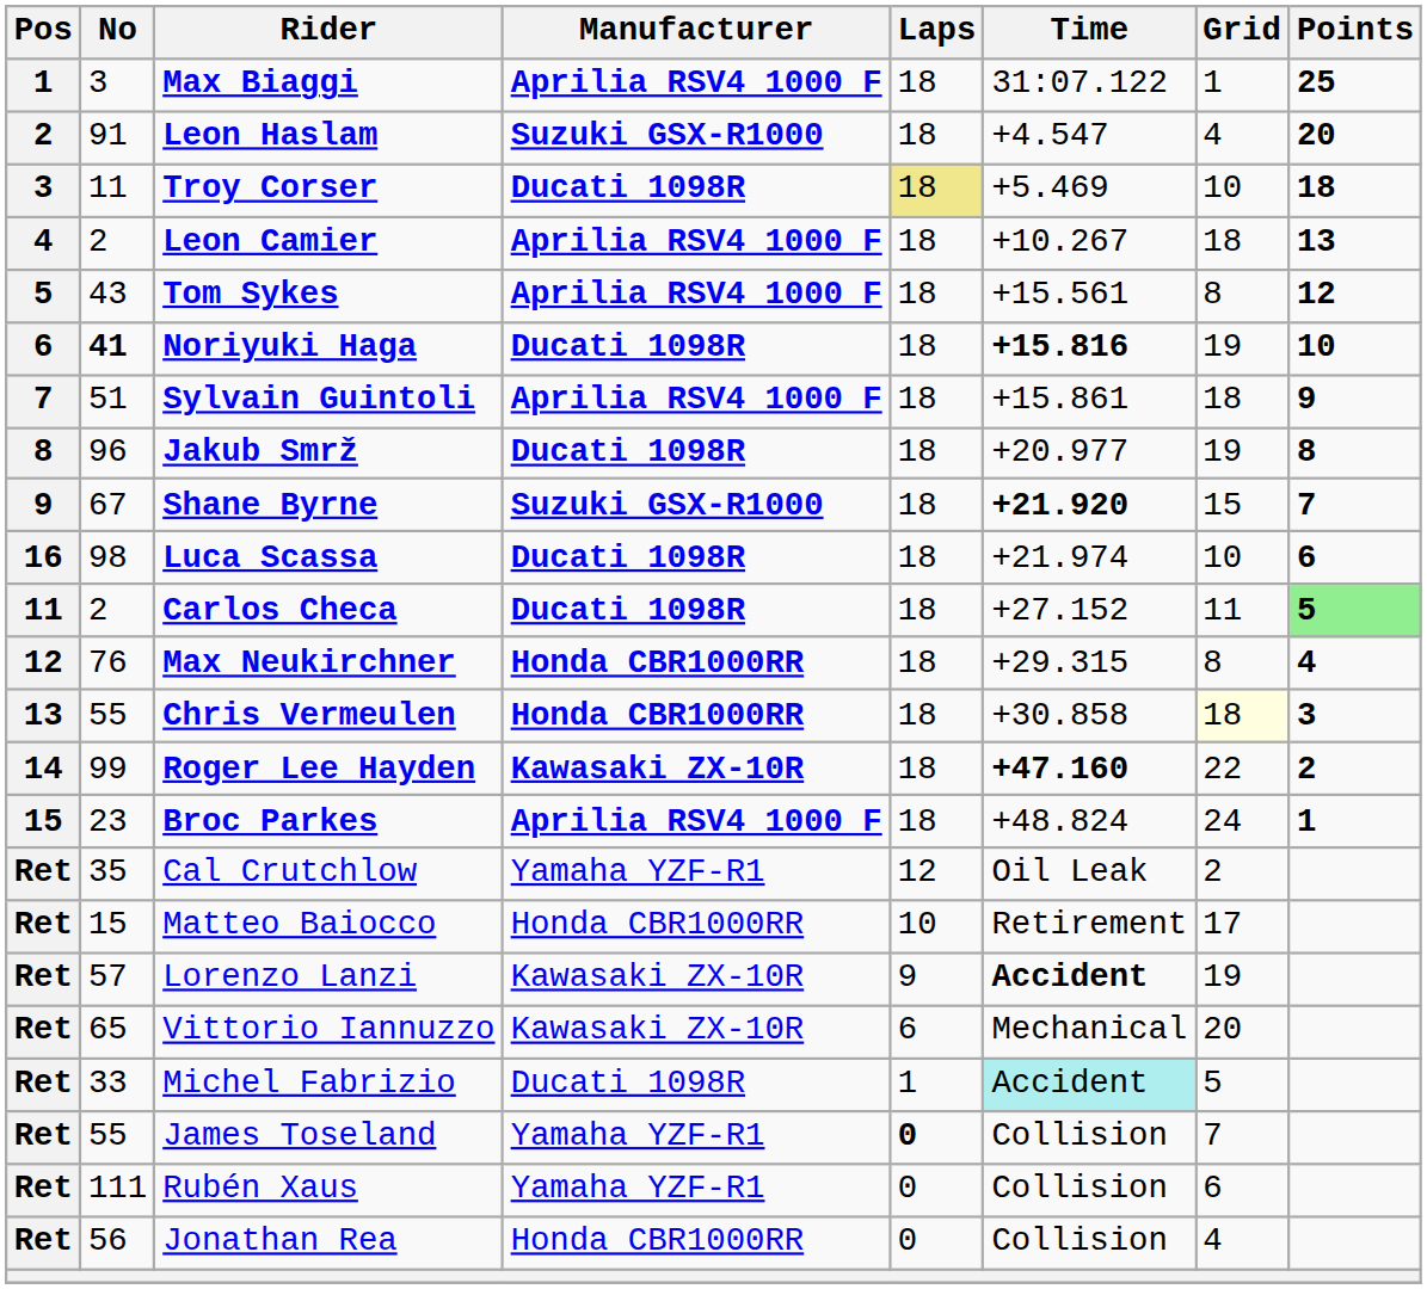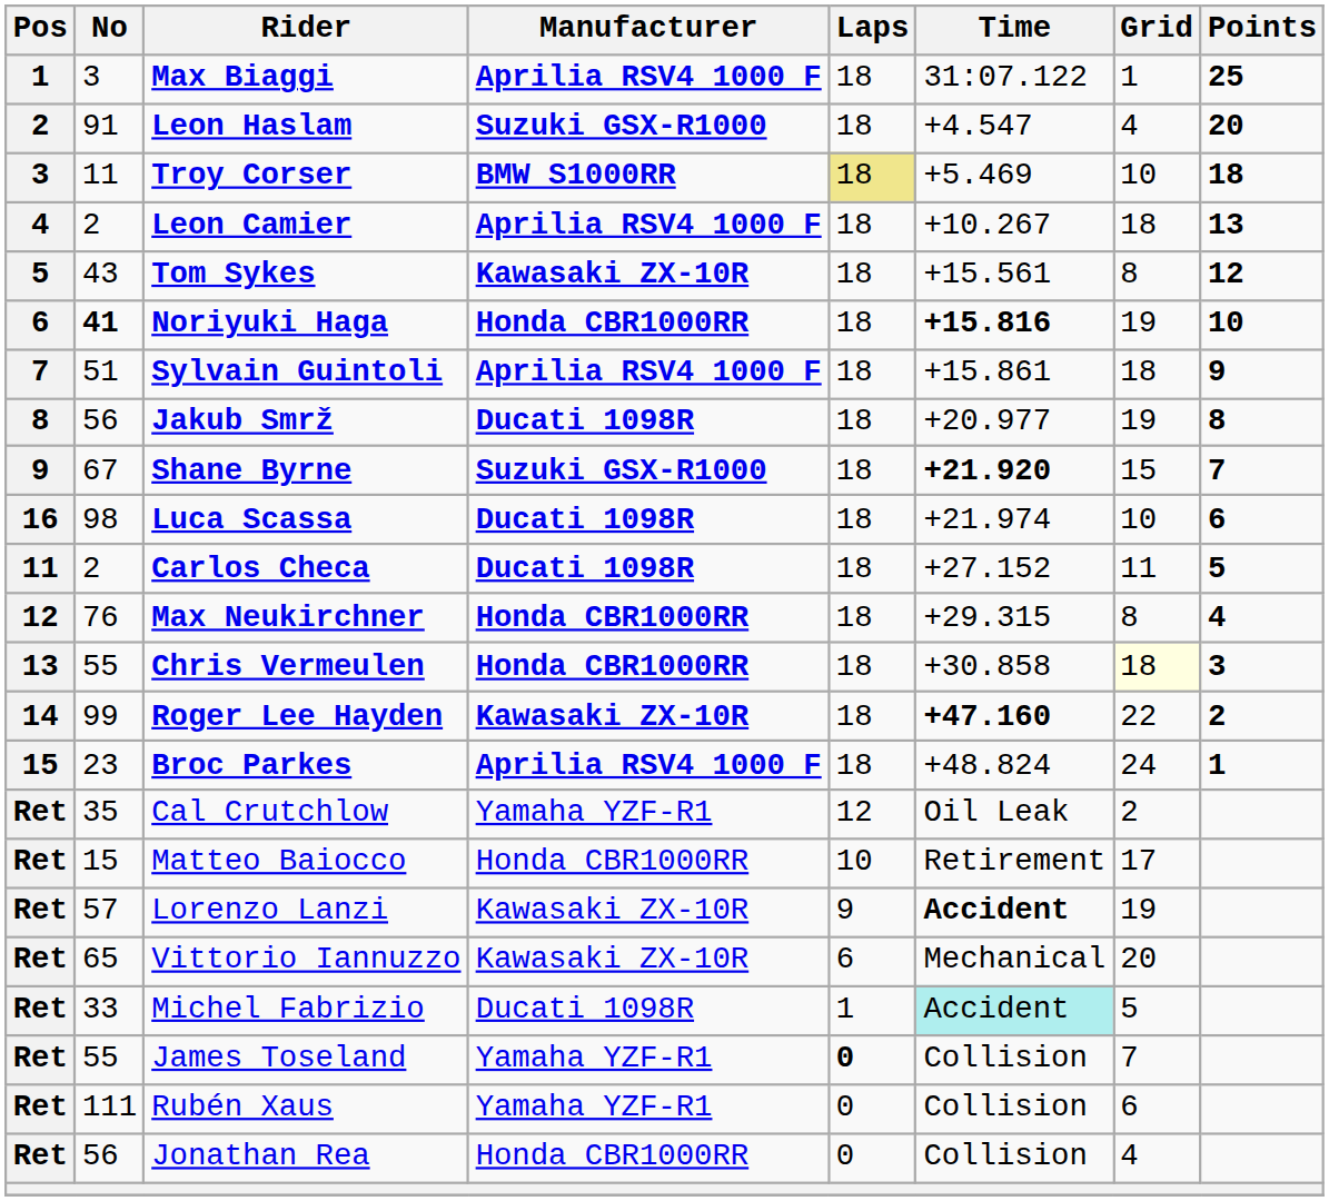 <table class="wikitable" style="font-size: 95%;">
 <tr>
 <th>Pos</th>
 <th>No</th>
 <th>Rider</th>
 <th>Manufacturer</th>
 <th>Laps</th>
 <th>Time</th>
 <th>Grid</th>
 <th>Points</th>
 </tr>
 <tr>
 <th>1</th>
 <td>3</td>
 <td> <strong><a href='#'>Max Biaggi</a></strong></td>
 <td><strong><a href='#'>Aprilia RSV4 1000 F</a></strong></td>
 <td>18</td>
 <td>31:07.122</td>
 <td>1</td>
 <td><strong>25</strong></td>
 </tr>
 <tr>
 <th>2</th>
 <td>91</td>
 <td> <strong><a href='#'>Leon Haslam</a></strong></td>
 <td><strong><a href='#'>Suzuki GSX-R1000</a></strong></td>
 <td>18</td>
 <td>+4.547</td>
 <td>4</td>
 <td><strong>20</strong></td>
 </tr>
 <tr>
 <th>3</th>
 <td>11</td>
 <td> <strong><a href='#'>Troy Corser</a></strong></td>
-<td><strong><a href='#'>Ducati 1098R</a></strong></td>
+<td><strong><a href='#'>BMW S1000RR</a></strong></td>
 <td style="background: khaki;">18</td>
 <td>+5.469</td>
 <td>10</td>
 <td><strong>18</strong></td>
 </tr>
 <tr>
 <th>4</th>
 <td>2</td>
 <td> <strong><a href='#'>Leon Camier</a></strong></td>
 <td><strong><a href='#'>Aprilia RSV4 1000 F</a></strong></td>
 <td>18</td>
 <td>+10.267</td>
 <td>18</td>
 <td><strong>13</strong></td>
 </tr>
 <tr>
 <th>5</th>
 <td>43</td>
 <td> <strong><a href='#'>Tom Sykes</a></strong></td>
-<td><strong><a href='#'>Aprilia RSV4 1000 F</a></strong></td>
+<td><strong><a href='#'>Kawasaki ZX-10R</a></strong></td>
 <td>18</td>
 <td>+15.561</td>
 <td>8</td>
 <td><strong>12</strong></td>
 </tr>
 <tr>
 <th>6</th>
 <td><strong>41</strong></td>
 <td> <strong><a href='#'>Noriyuki Haga</a></strong></td>
-<td><strong><a href='#'>Ducati 1098R</a></strong></td>
+<td><strong><a href='#'>Honda CBR1000RR</a></strong></td>
 <td>18</td>
 <td><strong>+15.816</strong></td>
 <td>19</td>
 <td><strong>10</strong></td>
 </tr>
 <tr>
 <th>7</th>
 <td>51</td>
 <td> <strong><a href='#'>Sylvain Guintoli</a></strong></td>
 <td><strong><a href='#'>Aprilia RSV4 1000 F</a></strong></td>
 <td>18</td>
 <td>+15.861</td>
 <td>18</td>
 <td><strong>9</strong></td>
 </tr>
 <tr>
 <th>8</th>
-<td>96</td>
+<td>56</td>
 <td> <strong><a href='#'>Jakub Smrž</a></strong></td>
 <td><strong><a href='#'>Ducati 1098R</a></strong></td>
 <td>18</td>
 <td>+20.977</td>
 <td>19</td>
 <td><strong>8</strong></td>
 </tr>
 <tr>
 <th>9</th>
 <td>67</td>
 <td> <strong><a href='#'>Shane Byrne</a></strong></td>
 <td><strong><a href='#'>Suzuki GSX-R1000</a></strong></td>
 <td>18</td>
 <td><strong>+21.920</strong></td>
 <td>15</td>
 <td><strong>7</strong></td>
 </tr>
 <tr>
 <th>16</th>
 <td>98</td>
 <td> <strong><a href='#'>Luca Scassa</a></strong></td>
 <td><strong><a href='#'>Ducati 1098R</a></strong></td>
 <td>18</td>
 <td>+21.974</td>
 <td>10</td>
 <td><strong>6</strong></td>
 </tr>
 <tr>
 <th>11</th>
 <td>2</td>
 <td> <strong><a href='#'>Carlos Checa</a></strong></td>
 <td><strong><a href='#'>Ducati 1098R</a></strong></td>
 <td>18</td>
 <td>+27.152</td>
 <td>11</td>
-<td style="background: lightgreen;"><strong>5</strong></td>
+<td><strong>5</strong></td>
 </tr>
 <tr>
 <th>12</th>
 <td>76</td>
 <td> <strong><a href='#'>Max Neukirchner</a></strong></td>
 <td><strong><a href='#'>Honda CBR1000RR</a></strong></td>
 <td>18</td>
 <td>+29.315</td>
 <td>8</td>
 <td><strong>4</strong></td>
 </tr>
 <tr>
 <th>13</th>
 <td>55</td>
 <td> <strong><a href='#'>Chris Vermeulen</a></strong></td>
 <td><strong><a href='#'>Honda CBR1000RR</a></strong></td>
 <td>18</td>
 <td>+30.858</td>
 <td style="background: lightyellow;">18</td>
 <td><strong>3</strong></td>
 </tr>
 <tr>
 <th>14</th>
 <td>99</td>
 <td> <strong><a href='#'>Roger Lee Hayden</a></strong></td>
 <td><strong><a href='#'>Kawasaki ZX-10R</a></strong></td>
 <td>18</td>
 <td><strong>+47.160</strong></td>
 <td>22</td>
 <td><strong>2</strong></td>
 </tr>
 <tr>
 <th>15</th>
 <td>23</td>
 <td> <strong><a href='#'>Broc Parkes</a></strong></td>
 <td><strong><a href='#'>Aprilia RSV4 1000 F</a></strong></td>
 <td>18</td>
 <td>+48.824</td>
 <td>24</td>
 <td><strong>1</strong></td>
 </tr>
 <tr>
 <th>Ret</th>
 <td>35</td>
 <td> <a href='#'>Cal Crutchlow</a></td>
 <td><a href='#'>Yamaha YZF-R1</a></td>
 <td>12</td>
 <td>Oil Leak</td>
 <td>2</td>
 <td></td>
 </tr>
 <tr>
 <th>Ret</th>
 <td>15</td>
 <td> <a href='#'>Matteo Baiocco</a></td>
 <td><a href='#'>Honda CBR1000RR</a></td>
 <td>10</td>
 <td>Retirement</td>
 <td>17</td>
 <td></td>
 </tr>
 <tr>
 <th>Ret</th>
 <td>57</td>
 <td> <a href='#'>Lorenzo Lanzi</a></td>
 <td><a href='#'>Kawasaki ZX-10R</a></td>
 <td>9</td>
 <td><strong>Accident</strong></td>
 <td>19</td>
 <td></td>
 </tr>
 <tr>
 <th>Ret</th>
 <td>65</td>
 <td> <a href='#'>Vittorio Iannuzzo</a></td>
 <td><a href='#'>Kawasaki ZX-10R</a></td>
 <td>6</td>
 <td>Mechanical</td>
 <td>20</td>
 <td></td>
 </tr>
 <tr>
 <th>Ret</th>
 <td>33</td>
 <td> <a href='#'>Michel Fabrizio</a></td>
 <td><a href='#'>Ducati 1098R</a></td>
 <td>1</td>
 <td style="background: paleturquoise;">Accident</td>
 <td>5</td>
 <td></td>
 </tr>
 <tr>
 <th>Ret</th>
 <td>55</td>
 <td> <a href='#'>James Toseland</a></td>
 <td><a href='#'>Yamaha YZF-R1</a></td>
 <td><strong>0</strong></td>
 <td>Collision</td>
 <td>7</td>
 <td></td>
 </tr>
 <tr>
 <th>Ret</th>
 <td>111</td>
 <td> <a href='#'>Rubén Xaus</a></td>
 <td><a href='#'>Yamaha YZF-R1</a></td>
 <td>0</td>
 <td>Collision</td>
 <td>6</td>
 <td></td>
 </tr>
 <tr>
 <th>Ret</th>
 <td>56</td>
 <td> <a href='#'>Jonathan Rea</a></td>
 <td><a href='#'>Honda CBR1000RR</a></td>
 <td>0</td>
 <td>Collision</td>
 <td>4</td>
 <td></td>
 </tr>
 <tr>
 <th colspan=8></th>
 </tr>
 <tr>
 </tr>
 </table>
